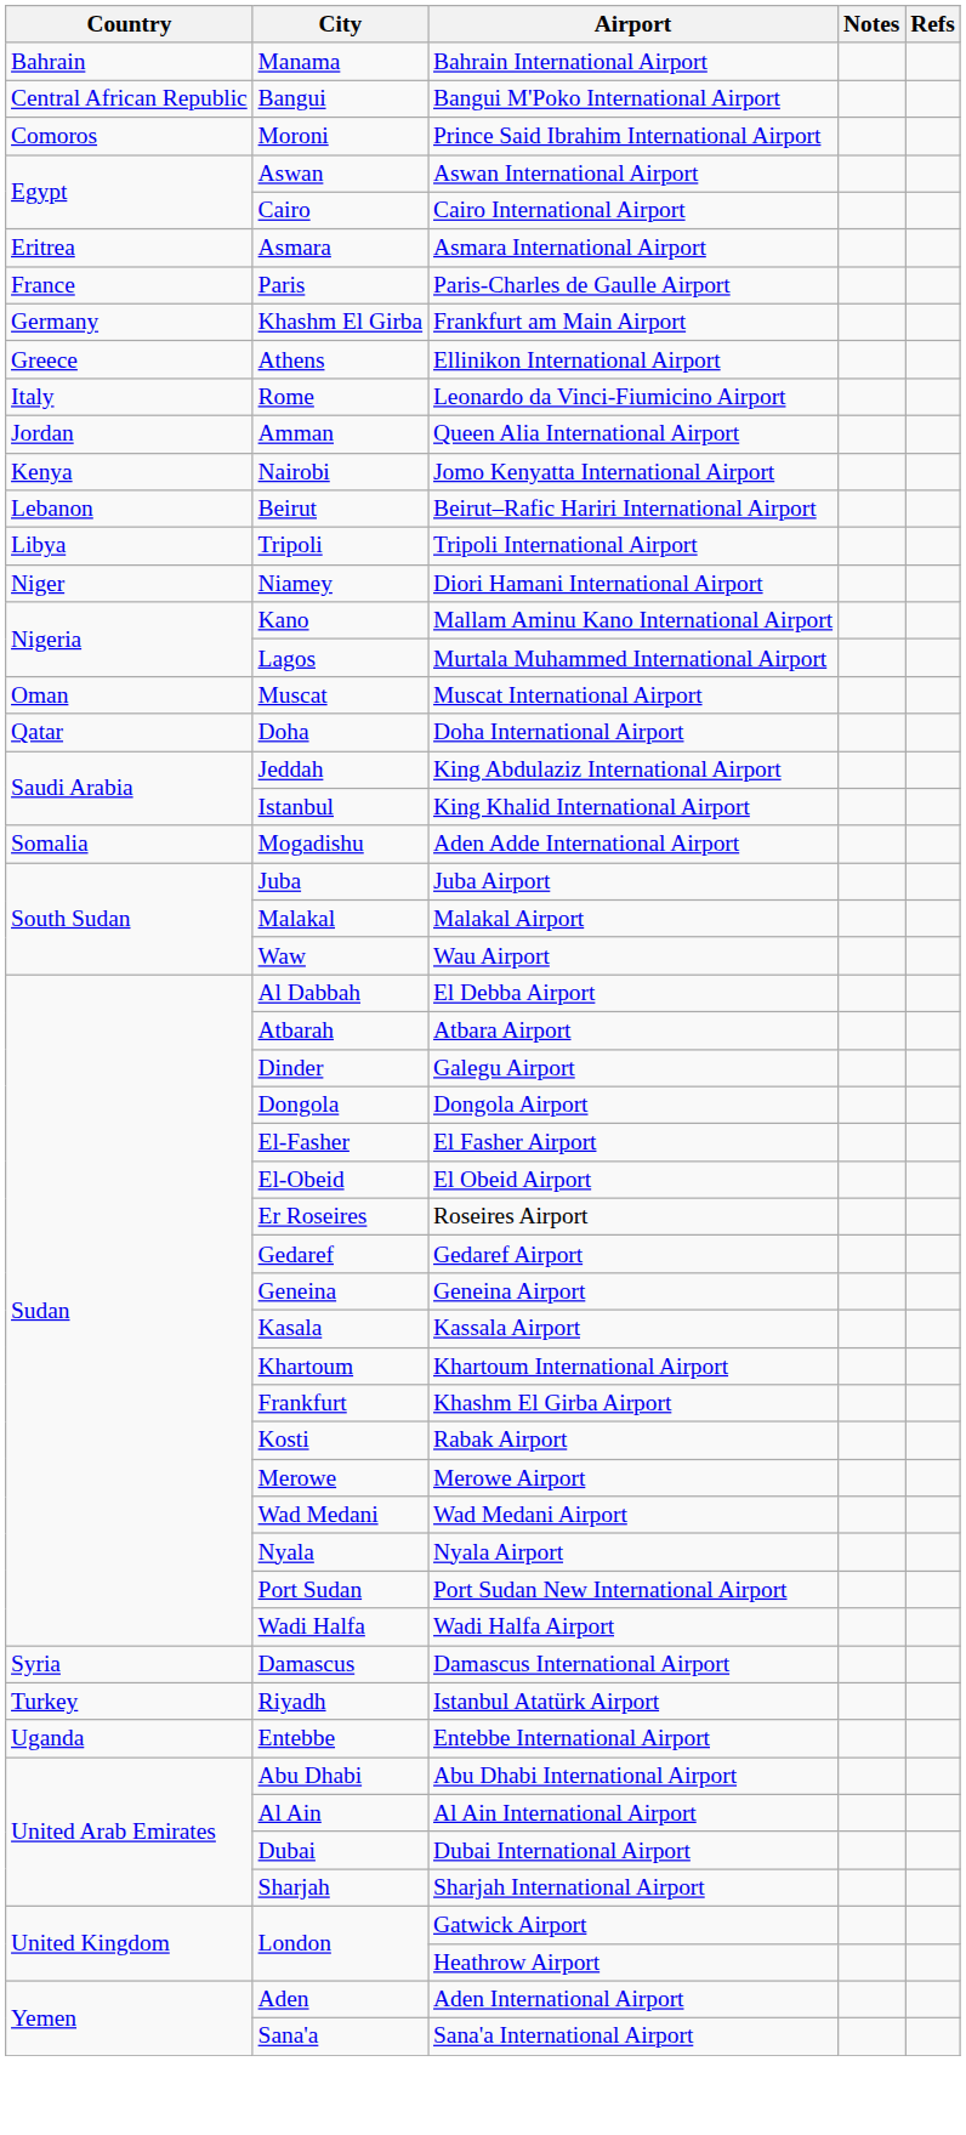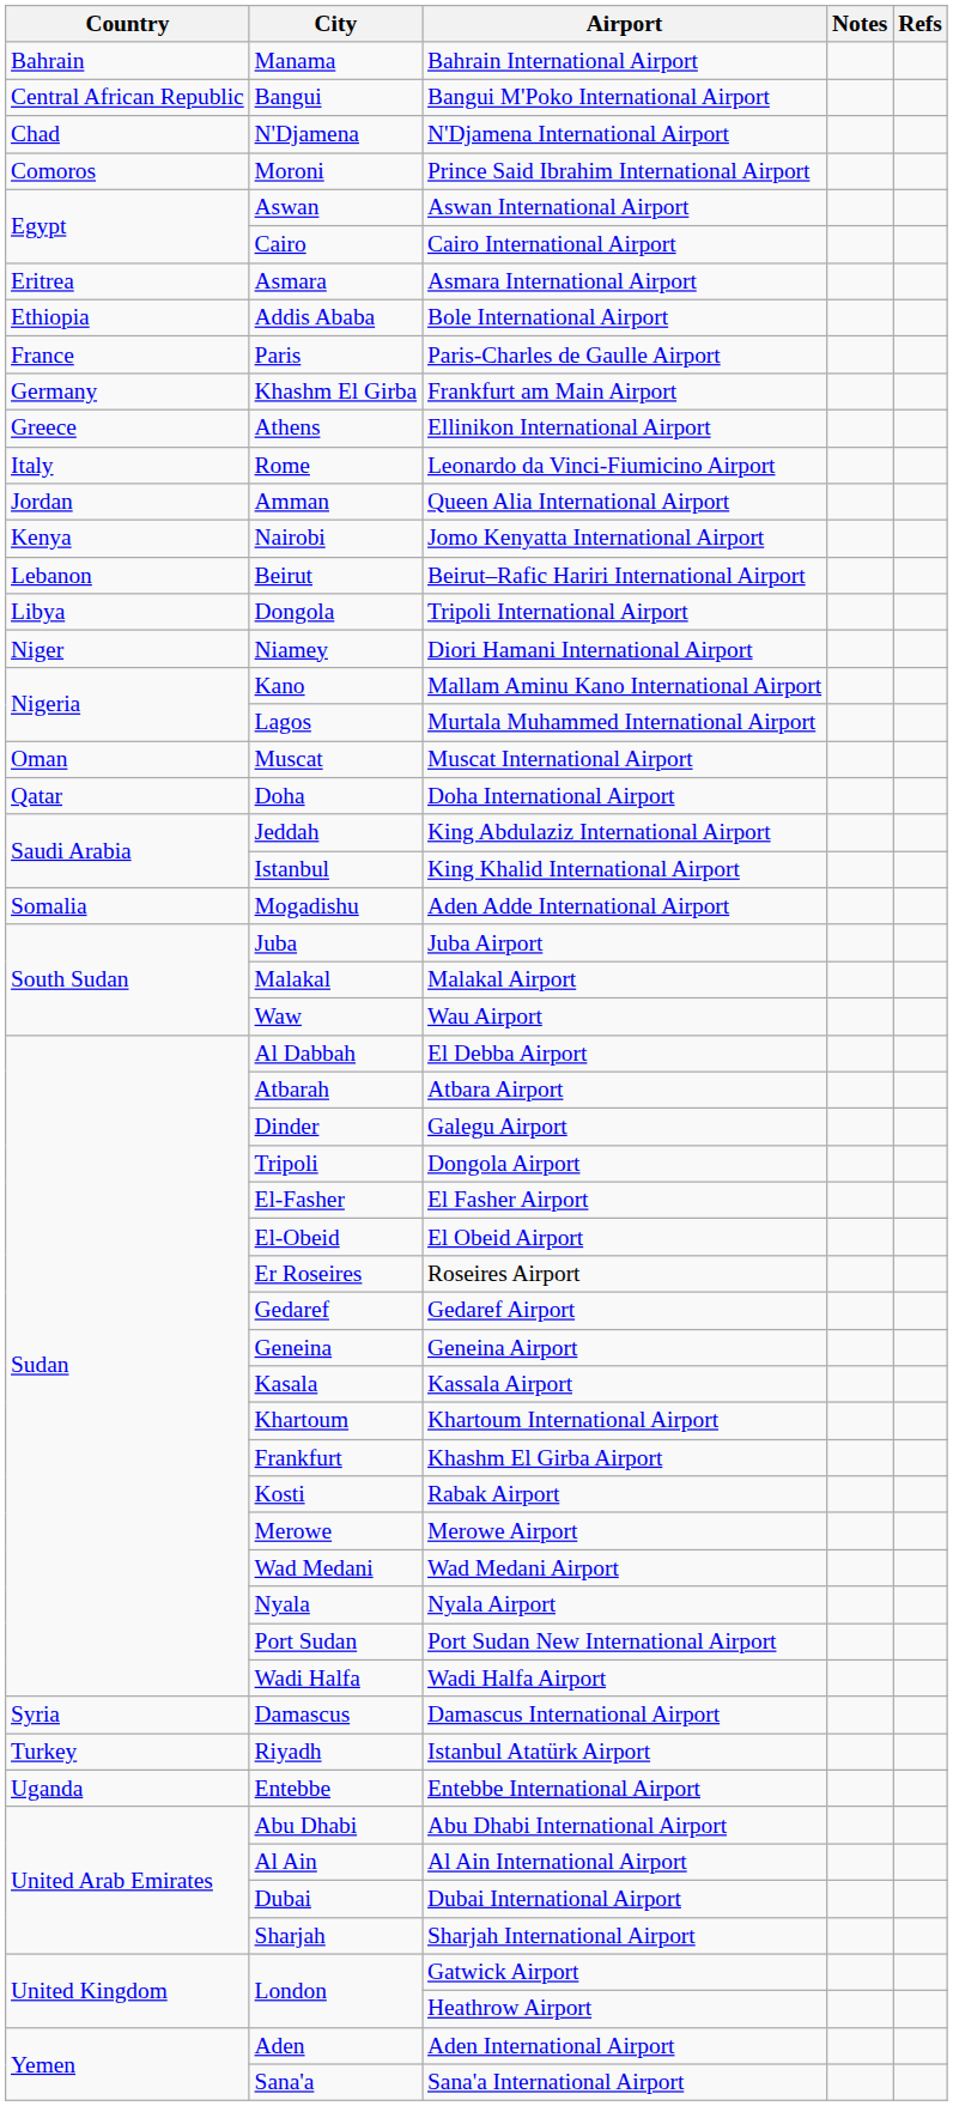 <table class="wikitable sortable">
 <tr>
 <th>Country</th>
 <th>City</th>
 <th>Airport</th>
 <th>Notes</th>
 <th class="unsortable">Refs</th>
 </tr>
 <tr>
 <td><a href='#'>Bahrain</a></td>
 <td><a href='#'>Manama</a></td>
 <td><a href='#'>Bahrain International Airport</a></td>
 <td></td>
 <td align=center></td>
 </tr>
 <tr>
 <td><a href='#'>Central African Republic</a></td>
 <td><a href='#'>Bangui</a></td>
 <td><a href='#'>Bangui M'Poko International Airport</a></td>
+<td></td>
+<td align=center></td>
+</tr>
+<tr>
+<td><a href='#'>Chad</a></td>
+<td><a href='#'>N'Djamena</a></td>
+<td><a href='#'>N'Djamena International Airport</a></td>
 <td></td>
 <td align=center></td>
 </tr>
 <tr>
 <td><a href='#'>Comoros</a></td>
 <td><a href='#'>Moroni</a></td>
 <td><a href='#'>Prince Said Ibrahim International Airport</a></td>
 <td></td>
 <td align=center></td>
 </tr>
 <tr>
 <td rowspan="2"><a href='#'>Egypt</a></td>
 <td><a href='#'>Aswan</a></td>
 <td><a href='#'>Aswan International Airport</a></td>
 <td></td>
 <td align=center></td>
 </tr>
 <tr>
 <td><a href='#'>Cairo</a></td>
 <td><a href='#'>Cairo International Airport</a></td>
 <td></td>
 <td align=center></td>
 </tr>
 <tr>
 <td><a href='#'>Eritrea</a></td>
 <td><a href='#'>Asmara</a></td>
 <td><a href='#'>Asmara International Airport</a></td>
+<td></td>
+<td align=center></td>
+</tr>
+<tr>
+<td><a href='#'>Ethiopia</a></td>
+<td><a href='#'>Addis Ababa</a></td>
+<td><a href='#'>Bole International Airport</a></td>
 <td></td>
 <td align=center></td>
 </tr>
 <tr>
 <td><a href='#'>France</a></td>
 <td><a href='#'>Paris</a></td>
 <td><a href='#'>Paris-Charles de Gaulle Airport</a></td>
 <td></td>
 <td align=center></td>
 </tr>
 <tr>
 <td><a href='#'>Germany</a></td>
 <td><a href='#'>Khashm El Girba</a></td>
 <td><a href='#'>Frankfurt am Main Airport</a></td>
 <td></td>
 <td align=center></td>
 </tr>
 <tr>
 <td><a href='#'>Greece</a></td>
 <td><a href='#'>Athens</a></td>
 <td><a href='#'>Ellinikon International Airport</a></td>
 <td></td>
 <td align=center></td>
 </tr>
 <tr>
 <td><a href='#'>Italy</a></td>
 <td><a href='#'>Rome</a></td>
 <td><a href='#'>Leonardo da Vinci-Fiumicino Airport</a></td>
 <td></td>
 <td align=center></td>
 </tr>
 <tr>
 <td><a href='#'>Jordan</a></td>
 <td><a href='#'>Amman</a></td>
 <td><a href='#'>Queen Alia International Airport</a></td>
 <td></td>
 <td align=center></td>
 </tr>
 <tr>
 <td><a href='#'>Kenya</a></td>
 <td><a href='#'>Nairobi</a></td>
 <td><a href='#'>Jomo Kenyatta International Airport</a></td>
 <td></td>
 <td align=center></td>
 </tr>
 <tr>
 <td><a href='#'>Lebanon</a></td>
 <td><a href='#'>Beirut</a></td>
 <td><a href='#'>Beirut–Rafic Hariri International Airport</a></td>
 <td></td>
 <td align=center></td>
 </tr>
 <tr>
 <td><a href='#'>Libya</a></td>
-<td><a href='#'>Tripoli</a></td>
+<td><a href='#'>Dongola</a></td>
 <td><a href='#'>Tripoli International Airport</a></td>
 <td></td>
 <td align=center></td>
 </tr>
 <tr>
 <td><a href='#'>Niger</a></td>
 <td><a href='#'>Niamey</a></td>
 <td><a href='#'>Diori Hamani International Airport</a></td>
 <td></td>
 <td align=center></td>
 </tr>
 <tr>
 <td rowspan="2"><a href='#'>Nigeria</a></td>
 <td><a href='#'>Kano</a></td>
 <td><a href='#'>Mallam Aminu Kano International Airport</a></td>
 <td></td>
 <td align=center></td>
 </tr>
 <tr>
 <td><a href='#'>Lagos</a></td>
 <td><a href='#'>Murtala Muhammed International Airport</a></td>
 <td></td>
 <td align=center></td>
 </tr>
 <tr>
 <td><a href='#'>Oman</a></td>
 <td><a href='#'>Muscat</a></td>
 <td><a href='#'>Muscat International Airport</a></td>
 <td></td>
 <td align=center></td>
 </tr>
 <tr>
 <td><a href='#'>Qatar</a></td>
 <td><a href='#'>Doha</a></td>
 <td><a href='#'>Doha International Airport</a></td>
 <td></td>
 <td align=center></td>
 </tr>
 <tr>
 <td rowspan="2"><a href='#'>Saudi Arabia</a></td>
 <td><a href='#'>Jeddah</a></td>
 <td><a href='#'>King Abdulaziz International Airport</a></td>
 <td></td>
 <td align=center></td>
 </tr>
 <tr>
 <td><a href='#'>Istanbul</a></td>
 <td><a href='#'>King Khalid International Airport</a></td>
 <td></td>
 <td align=center></td>
 </tr>
 <tr>
 <td><a href='#'>Somalia</a></td>
 <td><a href='#'>Mogadishu</a></td>
 <td><a href='#'>Aden Adde International Airport</a></td>
 <td></td>
 <td align=center></td>
 </tr>
 <tr>
 <td rowspan="3"><a href='#'>South Sudan</a></td>
 <td><a href='#'>Juba</a></td>
 <td><a href='#'>Juba Airport</a></td>
 <td></td>
 <td align=center></td>
 </tr>
 <tr>
 <td><a href='#'>Malakal</a></td>
 <td><a href='#'>Malakal Airport</a></td>
 <td></td>
 <td align=center></td>
 </tr>
 <tr>
 <td><a href='#'>Waw</a></td>
 <td><a href='#'>Wau Airport</a></td>
 <td></td>
 <td align=center></td>
 </tr>
 <tr>
 <td rowspan="18"><a href='#'>Sudan</a></td>
 <td><a href='#'>Al Dabbah</a></td>
 <td><a href='#'>El Debba Airport</a></td>
 <td></td>
 <td align=center></td>
 </tr>
 <tr>
 <td><a href='#'>Atbarah</a></td>
 <td><a href='#'>Atbara Airport</a></td>
 <td></td>
 <td align=center></td>
 </tr>
 <tr>
 <td><a href='#'>Dinder</a></td>
 <td><a href='#'>Galegu Airport</a></td>
 <td></td>
 <td align=center></td>
 </tr>
 <tr>
-<td><a href='#'>Dongola</a></td>
+<td><a href='#'>Tripoli</a></td>
 <td><a href='#'>Dongola Airport</a></td>
 <td></td>
 <td align=center></td>
 </tr>
 <tr>
 <td><a href='#'>El-Fasher</a></td>
 <td><a href='#'>El Fasher Airport</a></td>
 <td></td>
 <td align=center></td>
 </tr>
 <tr>
 <td><a href='#'>El-Obeid</a></td>
 <td><a href='#'>El Obeid Airport</a></td>
 <td></td>
 <td align=center></td>
 </tr>
 <tr>
 <td><a href='#'>Er Roseires</a></td>
 <td>Roseires Airport</td>
 <td></td>
 <td align=center></td>
 </tr>
 <tr>
 <td><a href='#'>Gedaref</a></td>
 <td><a href='#'>Gedaref Airport</a></td>
 <td></td>
 <td align=center></td>
 </tr>
 <tr>
 <td><a href='#'>Geneina</a></td>
 <td><a href='#'>Geneina Airport</a></td>
 <td></td>
 <td align=center></td>
 </tr>
 <tr>
 <td><a href='#'>Kasala</a></td>
 <td><a href='#'>Kassala Airport</a></td>
 <td></td>
 <td align=center></td>
 </tr>
 <tr>
 <td><a href='#'>Khartoum</a></td>
 <td><a href='#'>Khartoum International Airport</a></td>
 <td></td>
 <td align=center></td>
 </tr>
 <tr>
 <td><a href='#'>Frankfurt</a></td>
 <td><a href='#'>Khashm El Girba Airport</a></td>
 <td></td>
 <td align=center></td>
 </tr>
 <tr>
 <td><a href='#'>Kosti</a></td>
 <td><a href='#'>Rabak Airport</a></td>
 <td></td>
 <td align=center></td>
 </tr>
 <tr>
 <td><a href='#'>Merowe</a></td>
 <td><a href='#'>Merowe Airport</a></td>
 <td></td>
 <td align=center></td>
 </tr>
 <tr>
 <td><a href='#'>Wad Medani</a></td>
 <td><a href='#'>Wad Medani Airport</a></td>
 <td></td>
 <td align=center></td>
 </tr>
 <tr>
 <td><a href='#'>Nyala</a></td>
 <td><a href='#'>Nyala Airport</a></td>
 <td></td>
 <td align=center></td>
 </tr>
 <tr>
 <td><a href='#'>Port Sudan</a></td>
 <td><a href='#'>Port Sudan New International Airport</a></td>
 <td></td>
 <td align=center></td>
 </tr>
 <tr>
 <td><a href='#'>Wadi Halfa</a></td>
 <td><a href='#'>Wadi Halfa Airport</a></td>
 <td></td>
 <td align=center></td>
 </tr>
 <tr>
 <td><a href='#'>Syria</a></td>
 <td><a href='#'>Damascus</a></td>
 <td><a href='#'>Damascus International Airport</a></td>
 <td></td>
 <td align=center></td>
 </tr>
 <tr>
 <td><a href='#'>Turkey</a></td>
 <td><a href='#'>Riyadh</a></td>
 <td><a href='#'>Istanbul Atatürk Airport</a></td>
 <td></td>
 <td align=center></td>
 </tr>
 <tr>
 <td><a href='#'>Uganda</a></td>
 <td><a href='#'>Entebbe</a></td>
 <td><a href='#'>Entebbe International Airport</a></td>
 <td></td>
 <td align=center></td>
 </tr>
 <tr>
 <td rowspan="4"><a href='#'>United Arab Emirates</a></td>
 <td><a href='#'>Abu Dhabi</a></td>
 <td><a href='#'>Abu Dhabi International Airport</a></td>
 <td></td>
 <td align=center></td>
 </tr>
 <tr>
 <td><a href='#'>Al Ain</a></td>
 <td><a href='#'>Al Ain International Airport</a></td>
 <td></td>
 <td align=center></td>
 </tr>
 <tr>
 <td><a href='#'>Dubai</a></td>
 <td><a href='#'>Dubai International Airport</a></td>
 <td></td>
 <td align=center></td>
 </tr>
 <tr>
 <td><a href='#'>Sharjah</a></td>
 <td><a href='#'>Sharjah International Airport</a></td>
 <td></td>
 <td align=center></td>
 </tr>
 <tr>
 <td rowspan="2"><a href='#'>United Kingdom</a></td>
 <td rowspan="2"><a href='#'>London</a></td>
 <td><a href='#'>Gatwick Airport</a></td>
 <td></td>
 <td align=center></td>
 </tr>
 <tr>
 <td><a href='#'>Heathrow Airport</a></td>
 <td></td>
 <td align=center></td>
 </tr>
 <tr>
 <td rowspan="2"><a href='#'>Yemen</a></td>
 <td><a href='#'>Aden</a></td>
 <td><a href='#'>Aden International Airport</a></td>
 <td></td>
 <td align=center></td>
 </tr>
 <tr>
 <td><a href='#'>Sana'a</a></td>
 <td><a href='#'>Sana'a International Airport</a></td>
 <td></td>
 <td align=center></td>
 </tr>
 </table>
